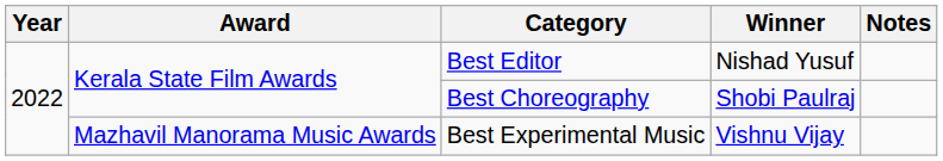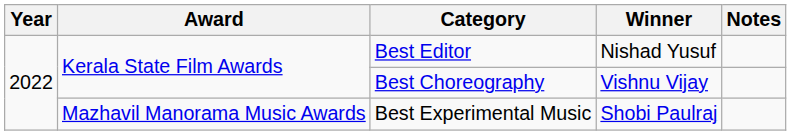 <table class="wikitable">
 <tr>
 <th>Year</th>
 <th>Award</th>
 <th>Category</th>
 <th>Winner</th>
 <th>Notes</th>
 </tr>
 <tr>
 <td rowspan="3">2022</td>
 <td rowspan="2"><a href='#'>Kerala State Film Awards</a></td>
 <td><a href='#'>Best Editor</a></td>
 <td>Nishad Yusuf</td>
 <td></td>
 </tr>
 <tr>
 <td><a href='#'>Best Choreography</a></td>
-<td><a href='#'>Shobi Paulraj</a></td>
+<td><a href='#'>Vishnu Vijay</a></td>
 <td></td>
 </tr>
 <tr>
 <td><a href='#'>Mazhavil Manorama Music Awards</a></td>
 <td>Best Experimental Music</td>
-<td><a href='#'>Vishnu Vijay</a></td>
+<td><a href='#'>Shobi Paulraj</a></td>
 <td></td>
 </tr>
 </table>
